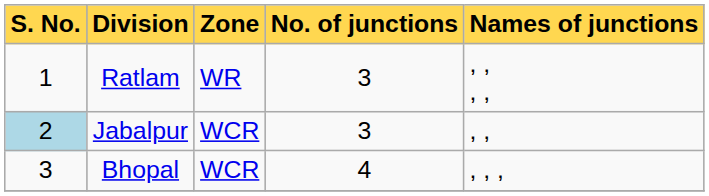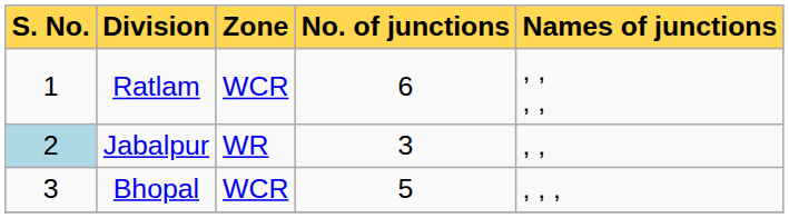 <table class="wikitable sortable">
 <tr>
 <th style="background:#ffd750;">S. No.</th>
 <th style="background:#ffd750;">Division</th>
 <th style="background:#ffd750;">Zone</th>
 <th style="background:#ffd750;">No. of junctions</th>
 <th style="background:#ffd750;">Names of junctions</th>
 </tr>
 <tr>
 <td style="text-align:center;">1</td>
 <td style="text-align:center;"><a href='#'>Ratlam</a></td>
-<td style="text-align:left;"><a href='#'>WR</a></td>
-<td style="text-align:center;">3</td>
+<td style="text-align:left;"><a href='#'>WCR</a></td>
+<td style="text-align:center;">6</td>
 <td style="text-align:left;">, ,  <br> , , <br></td>
 </tr>
 <tr>
 <td style="background: lightblue; text-align:center;">2</td>
 <td style="text-align:center;"><a href='#'>Jabalpur</a></td>
-<td style="text-align:left;"><a href='#'>WCR</a></td>
+<td style="text-align:left;"><a href='#'>WR</a></td>
 <td style="text-align:center;">3</td>
 <td style="text-align:left;">, , </td>
 </tr>
 <tr>
 <td style="text-align:center;">3</td>
 <td style="text-align:center;"><a href='#'>Bhopal</a></td>
 <td style="text-align:left;"><a href='#'>WCR</a></td>
-<td style="text-align:center;">4</td>
+<td style="text-align:center;">5</td>
 <td style="text-align:left;"> ,   , , </td>
 </tr>
 <tr>
 </tr>
 </table>
